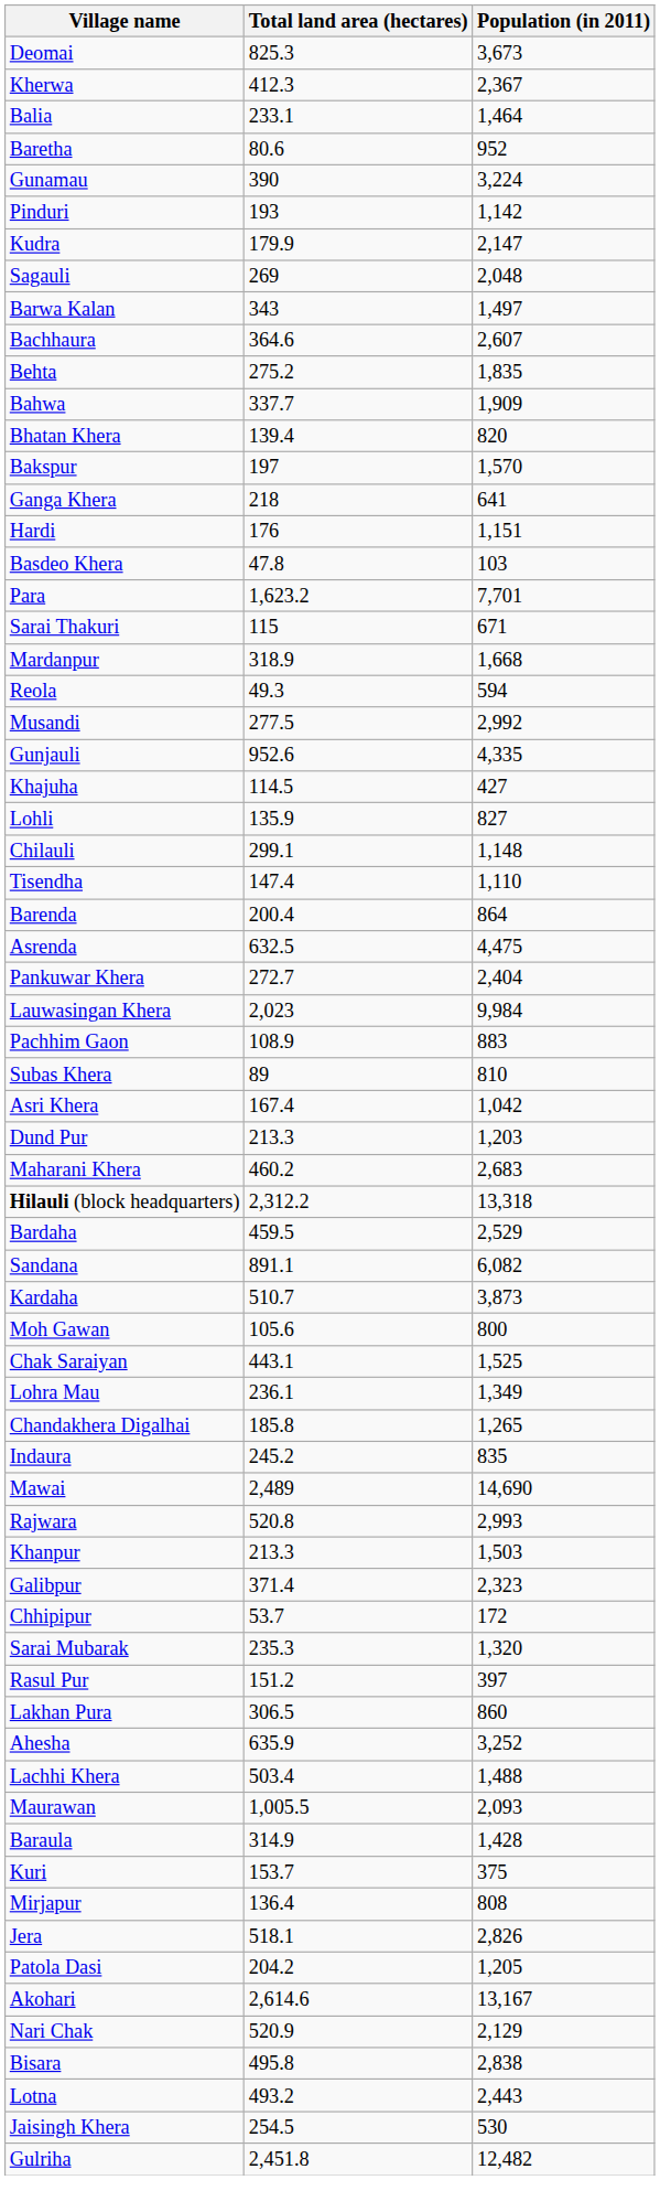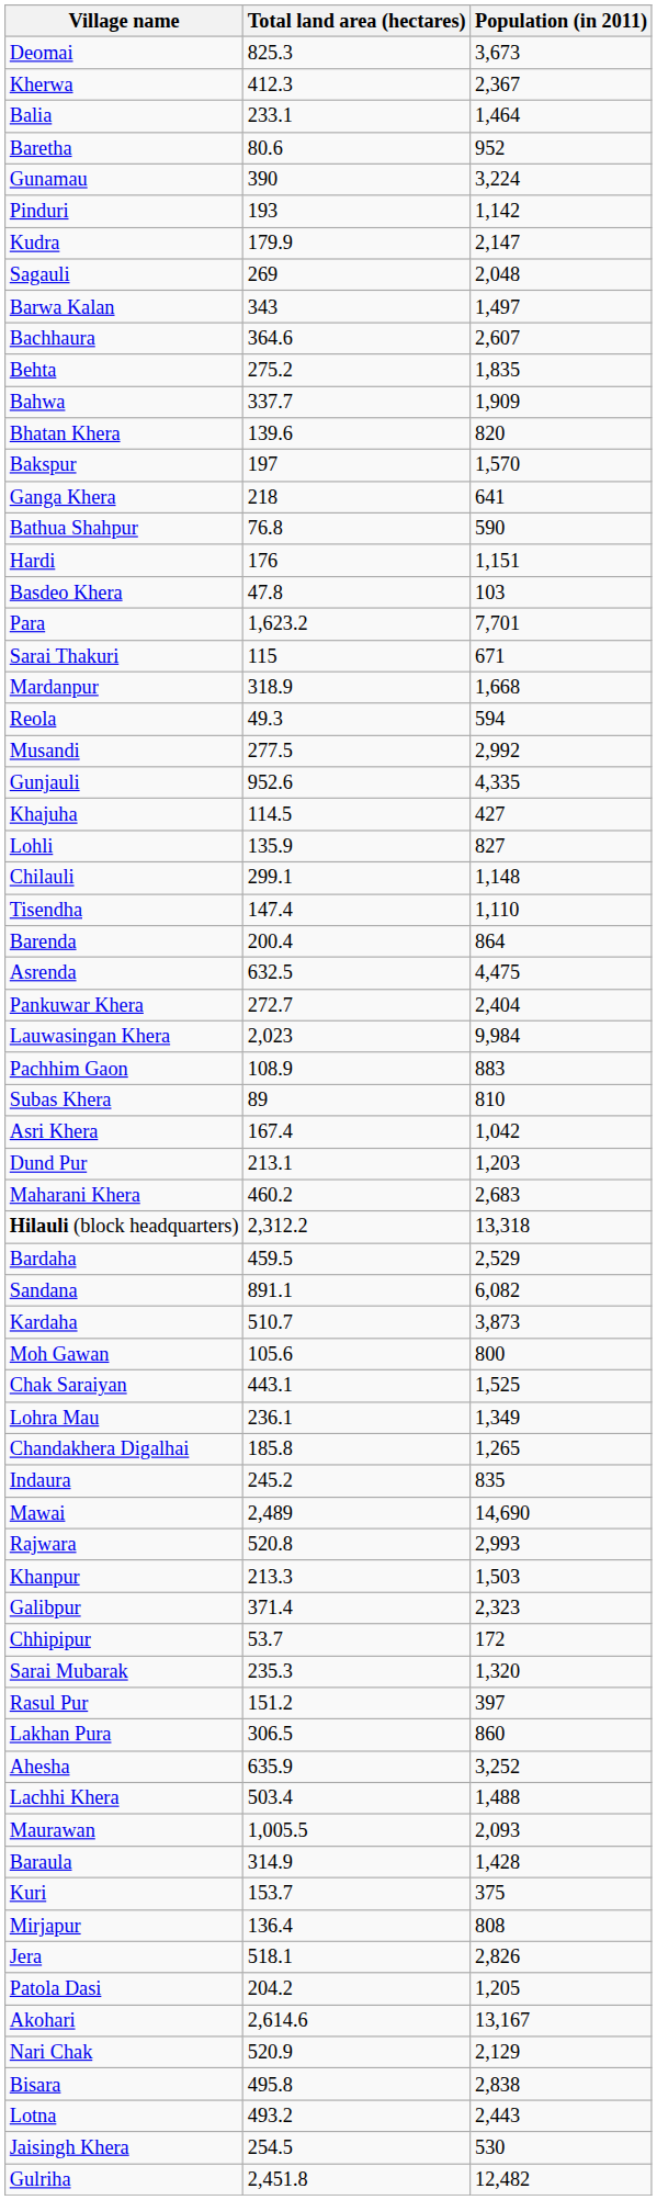 <table class="wikitable sortable">
 <tr>
 <th>Village name</th>
 <th>Total land area (hectares)</th>
 <th>Population (in 2011)</th>
 </tr>
 <tr>
 <td><a href='#'>Deomai</a></td>
 <td>825.3</td>
 <td>3,673</td>
 </tr>
 <tr>
 <td><a href='#'>Kherwa</a></td>
 <td>412.3</td>
 <td>2,367</td>
 </tr>
 <tr>
 <td><a href='#'>Balia</a></td>
 <td>233.1</td>
 <td>1,464</td>
 </tr>
 <tr>
 <td><a href='#'>Baretha</a></td>
 <td>80.6</td>
 <td>952</td>
 </tr>
 <tr>
 <td><a href='#'>Gunamau</a></td>
 <td>390</td>
 <td>3,224</td>
 </tr>
 <tr>
 <td><a href='#'>Pinduri</a></td>
 <td>193</td>
 <td>1,142</td>
 </tr>
 <tr>
 <td><a href='#'>Kudra</a></td>
 <td>179.9</td>
 <td>2,147</td>
 </tr>
 <tr>
 <td><a href='#'>Sagauli</a></td>
 <td>269</td>
 <td>2,048</td>
 </tr>
 <tr>
 <td><a href='#'>Barwa Kalan</a></td>
 <td>343</td>
 <td>1,497</td>
 </tr>
 <tr>
 <td><a href='#'>Bachhaura</a></td>
 <td>364.6</td>
 <td>2,607</td>
 </tr>
 <tr>
 <td><a href='#'>Behta</a></td>
 <td>275.2</td>
 <td>1,835</td>
 </tr>
 <tr>
 <td><a href='#'>Bahwa</a></td>
 <td>337.7</td>
 <td>1,909</td>
 </tr>
 <tr>
 <td><a href='#'>Bhatan Khera</a></td>
-<td>139.4</td>
+<td>139.6</td>
 <td>820</td>
 </tr>
 <tr>
 <td><a href='#'>Bakspur</a></td>
 <td>197</td>
 <td>1,570</td>
 </tr>
 <tr>
 <td><a href='#'>Ganga Khera</a></td>
 <td>218</td>
 <td>641</td>
+</tr>
+<tr>
+<td><a href='#'>Bathua Shahpur</a></td>
+<td>76.8</td>
+<td>590</td>
 </tr>
 <tr>
 <td><a href='#'>Hardi</a></td>
 <td>176</td>
 <td>1,151</td>
 </tr>
 <tr>
 <td><a href='#'>Basdeo Khera</a></td>
 <td>47.8</td>
 <td>103</td>
 </tr>
 <tr>
 <td><a href='#'>Para</a></td>
 <td>1,623.2</td>
 <td>7,701</td>
 </tr>
 <tr>
 <td><a href='#'>Sarai Thakuri</a></td>
 <td>115</td>
 <td>671</td>
 </tr>
 <tr>
 <td><a href='#'>Mardanpur</a></td>
 <td>318.9</td>
 <td>1,668</td>
 </tr>
 <tr>
 <td><a href='#'>Reola</a></td>
 <td>49.3</td>
 <td>594</td>
 </tr>
 <tr>
 <td><a href='#'>Musandi</a></td>
 <td>277.5</td>
 <td>2,992</td>
 </tr>
 <tr>
 <td><a href='#'>Gunjauli</a></td>
 <td>952.6</td>
 <td>4,335</td>
 </tr>
 <tr>
 <td><a href='#'>Khajuha</a></td>
 <td>114.5</td>
 <td>427</td>
 </tr>
 <tr>
 <td><a href='#'>Lohli</a></td>
 <td>135.9</td>
 <td>827</td>
 </tr>
 <tr>
 <td><a href='#'>Chilauli</a></td>
 <td>299.1</td>
 <td>1,148</td>
 </tr>
 <tr>
 <td><a href='#'>Tisendha</a></td>
 <td>147.4</td>
 <td>1,110</td>
 </tr>
 <tr>
 <td><a href='#'>Barenda</a></td>
 <td>200.4</td>
 <td>864</td>
 </tr>
 <tr>
 <td><a href='#'>Asrenda</a></td>
 <td>632.5</td>
 <td>4,475</td>
 </tr>
 <tr>
 <td><a href='#'>Pankuwar Khera</a></td>
 <td>272.7</td>
 <td>2,404</td>
 </tr>
 <tr>
 <td><a href='#'>Lauwasingan Khera</a></td>
 <td>2,023</td>
 <td>9,984</td>
 </tr>
 <tr>
 <td><a href='#'>Pachhim Gaon</a></td>
 <td>108.9</td>
 <td>883</td>
 </tr>
 <tr>
 <td><a href='#'>Subas Khera</a></td>
 <td>89</td>
 <td>810</td>
 </tr>
 <tr>
 <td><a href='#'>Asri Khera</a></td>
 <td>167.4</td>
 <td>1,042</td>
 </tr>
 <tr>
 <td><a href='#'>Dund Pur</a></td>
-<td>213.3</td>
+<td>213.1</td>
 <td>1,203</td>
 </tr>
 <tr>
 <td><a href='#'>Maharani Khera</a></td>
 <td>460.2</td>
 <td>2,683</td>
 </tr>
 <tr>
 <td><strong>Hilauli</strong> (block headquarters)</td>
 <td>2,312.2</td>
 <td>13,318</td>
 </tr>
 <tr>
 <td><a href='#'>Bardaha</a></td>
 <td>459.5</td>
 <td>2,529</td>
 </tr>
 <tr>
 <td><a href='#'>Sandana</a></td>
 <td>891.1</td>
 <td>6,082</td>
 </tr>
 <tr>
 <td><a href='#'>Kardaha</a></td>
 <td>510.7</td>
 <td>3,873</td>
 </tr>
 <tr>
 <td><a href='#'>Moh Gawan</a></td>
 <td>105.6</td>
 <td>800</td>
 </tr>
 <tr>
 <td><a href='#'>Chak Saraiyan</a></td>
 <td>443.1</td>
 <td>1,525</td>
 </tr>
 <tr>
 <td><a href='#'>Lohra Mau</a></td>
 <td>236.1</td>
 <td>1,349</td>
 </tr>
 <tr>
 <td><a href='#'>Chandakhera Digalhai</a></td>
 <td>185.8</td>
 <td>1,265</td>
 </tr>
 <tr>
 <td><a href='#'>Indaura</a></td>
 <td>245.2</td>
 <td>835</td>
 </tr>
 <tr>
 <td><a href='#'>Mawai</a></td>
 <td>2,489</td>
 <td>14,690</td>
 </tr>
 <tr>
 <td><a href='#'>Rajwara</a></td>
 <td>520.8</td>
 <td>2,993</td>
 </tr>
 <tr>
 <td><a href='#'>Khanpur</a></td>
 <td>213.3</td>
 <td>1,503</td>
 </tr>
 <tr>
 <td><a href='#'>Galibpur</a></td>
 <td>371.4</td>
 <td>2,323</td>
 </tr>
 <tr>
 <td><a href='#'>Chhipipur</a></td>
 <td>53.7</td>
 <td>172</td>
 </tr>
 <tr>
 <td><a href='#'>Sarai Mubarak</a></td>
 <td>235.3</td>
 <td>1,320</td>
 </tr>
 <tr>
 <td><a href='#'>Rasul Pur</a></td>
 <td>151.2</td>
 <td>397</td>
 </tr>
 <tr>
 <td><a href='#'>Lakhan Pura</a></td>
 <td>306.5</td>
 <td>860</td>
 </tr>
 <tr>
 <td><a href='#'>Ahesha</a></td>
 <td>635.9</td>
 <td>3,252</td>
 </tr>
 <tr>
 <td><a href='#'>Lachhi Khera</a></td>
 <td>503.4</td>
 <td>1,488</td>
 </tr>
 <tr>
 <td><a href='#'>Maurawan</a></td>
 <td>1,005.5</td>
 <td>2,093</td>
 </tr>
 <tr>
 <td><a href='#'>Baraula</a></td>
 <td>314.9</td>
 <td>1,428</td>
 </tr>
 <tr>
 <td><a href='#'>Kuri</a></td>
 <td>153.7</td>
 <td>375</td>
 </tr>
 <tr>
 <td><a href='#'>Mirjapur</a></td>
 <td>136.4</td>
 <td>808</td>
 </tr>
 <tr>
 <td><a href='#'>Jera</a></td>
 <td>518.1</td>
 <td>2,826</td>
 </tr>
 <tr>
 <td><a href='#'>Patola Dasi</a></td>
 <td>204.2</td>
 <td>1,205</td>
 </tr>
 <tr>
 <td><a href='#'>Akohari</a></td>
 <td>2,614.6</td>
 <td>13,167</td>
 </tr>
 <tr>
 <td><a href='#'>Nari Chak</a></td>
 <td>520.9</td>
 <td>2,129</td>
 </tr>
 <tr>
 <td><a href='#'>Bisara</a></td>
 <td>495.8</td>
 <td>2,838</td>
 </tr>
 <tr>
 <td><a href='#'>Lotna</a></td>
 <td>493.2</td>
 <td>2,443</td>
 </tr>
 <tr>
 <td><a href='#'>Jaisingh Khera</a></td>
 <td>254.5</td>
 <td>530</td>
 </tr>
 <tr>
 <td><a href='#'>Gulriha</a></td>
 <td>2,451.8</td>
 <td>12,482</td>
 </tr>
 </table>
